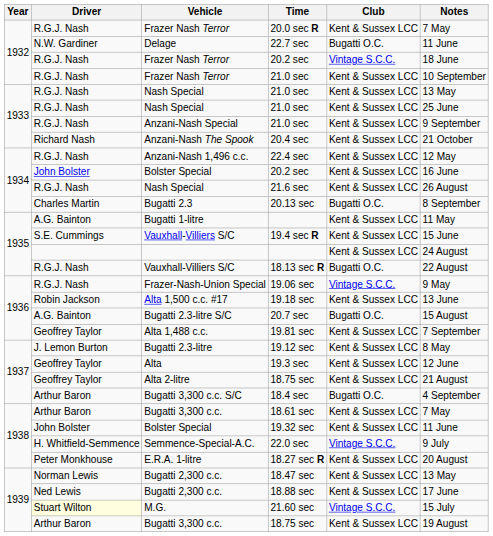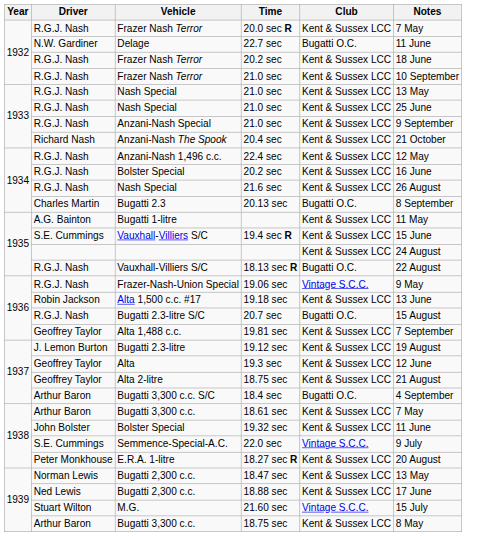 <table class="wikitable">
 <tr>
 <th width="*">Year</th>
 <th width="*">Driver</th>
 <th width="*">Vehicle</th>
 <th width="*">Time</th>
 <th width="*">Club</th>
 <th width="*">Notes</th>
 </tr>
 <tr>
 <td rowspan=4>1932</td>
 <td>R.G.J. Nash</td>
 <td>Frazer Nash <em>Terror</em></td>
 <td>20.0 sec <strong>R</strong></td>
 <td>Kent & Sussex LCC</td>
 <td> 7 May</td>
 </tr>
 <tr>
 <td>N.W. Gardiner</td>
 <td>Delage</td>
 <td>22.7 sec</td>
 <td>Bugatti O.C.</td>
 <td> 11 June</td>
 </tr>
 <tr>
 <td>R.G.J. Nash</td>
 <td>Frazer Nash <em>Terror</em></td>
 <td>20.2 sec</td>
-<td><a href='#'>Vintage S.C.C.</a></td>
+<td>Kent & Sussex LCC</td>
 <td> 18 June</td>
 </tr>
 <tr>
 <td>R.G.J. Nash</td>
 <td>Frazer Nash <em>Terror</em></td>
 <td>21.0 sec</td>
 <td>Kent & Sussex LCC</td>
 <td> 10 September</td>
 </tr>
 <tr>
 <td rowspan=4>1933</td>
 <td>R.G.J. Nash</td>
 <td>Nash Special</td>
 <td>21.0 sec</td>
 <td>Kent & Sussex LCC</td>
 <td> 13 May</td>
 </tr>
 <tr>
 <td>R.G.J. Nash</td>
 <td>Nash Special</td>
 <td>21.0 sec</td>
 <td>Kent & Sussex LCC</td>
 <td> 25 June</td>
 </tr>
 <tr>
 <td>R.G.J. Nash</td>
 <td>Anzani-Nash Special</td>
 <td>21.0 sec</td>
 <td>Kent & Sussex LCC</td>
 <td> 9 September</td>
 </tr>
 <tr>
 <td>Richard Nash</td>
 <td>Anzani-Nash <em>The Spook</em></td>
 <td>20.4 sec</td>
 <td>Kent & Sussex LCC</td>
 <td> 21 October</td>
 </tr>
 <tr>
 <td rowspan=4>1934</td>
 <td>R.G.J. Nash</td>
 <td>Anzani-Nash 1,496 c.c.</td>
 <td>22.4 sec</td>
 <td>Kent & Sussex LCC</td>
 <td> 12 May</td>
 </tr>
 <tr>
-<td><a href='#'>John Bolster</a></td>
+<td>R.G.J. Nash</td>
 <td>Bolster Special</td>
 <td>20.2 sec</td>
 <td>Kent & Sussex LCC</td>
 <td> 16 June</td>
 </tr>
 <tr>
 <td>R.G.J. Nash</td>
 <td>Nash Special</td>
 <td>21.6 sec</td>
 <td>Kent & Sussex LCC</td>
 <td> 26 August</td>
 </tr>
 <tr>
 <td>Charles Martin</td>
 <td>Bugatti 2.3</td>
 <td>20.13 sec</td>
 <td>Bugatti O.C.</td>
 <td> 8 September</td>
 </tr>
 <tr>
 <td rowspan=4>1935</td>
 <td>A.G. Bainton</td>
 <td>Bugatti 1-litre</td>
 <td></td>
 <td>Kent & Sussex LCC</td>
 <td> 11 May</td>
 </tr>
 <tr>
 <td>S.E. Cummings</td>
 <td><a href='#'>Vauxhall</a>-<a href='#'>Villiers</a> S/C</td>
 <td>19.4 sec <strong>R</strong></td>
 <td>Kent & Sussex LCC</td>
 <td> 15 June</td>
 </tr>
 <tr>
 <td></td>
 <td></td>
 <td></td>
 <td>Kent & Sussex LCC</td>
 <td>24 August</td>
 </tr>
 <tr>
 <td>R.G.J. Nash</td>
 <td>Vauxhall-Villiers S/C</td>
 <td>18.13 sec <strong>R</strong></td>
 <td>Bugatti O.C.</td>
 <td> 22 August</td>
 </tr>
 <tr>
 <td rowspan=4>1936</td>
 <td>R.G.J. Nash</td>
 <td>Frazer-Nash-Union Special</td>
 <td>19.06 sec</td>
 <td><a href='#'>Vintage S.C.C.</a></td>
 <td> 9 May</td>
 </tr>
 <tr>
 <td>Robin Jackson</td>
 <td><a href='#'>Alta</a> 1,500 c.c. #17</td>
 <td>19.18 sec</td>
 <td>Kent & Sussex LCC</td>
 <td> 13 June</td>
 </tr>
 <tr>
-<td>A.G. Bainton</td>
+<td>R.G.J. Nash</td>
 <td>Bugatti 2.3-litre S/C</td>
 <td>20.7 sec</td>
 <td>Bugatti O.C.</td>
 <td> 15 August</td>
 </tr>
 <tr>
 <td>Geoffrey Taylor</td>
 <td>Alta 1,488 c.c.</td>
 <td>19.81 sec</td>
 <td>Kent & Sussex LCC</td>
 <td> 7 September</td>
 </tr>
 <tr>
 <td rowspan=4>1937</td>
 <td>J. Lemon Burton</td>
 <td>Bugatti 2.3-litre</td>
 <td>19.12 sec</td>
 <td>Kent & Sussex LCC</td>
-<td> 8 May</td>
+<td> 19 August</td>
 </tr>
 <tr>
 <td>Geoffrey Taylor</td>
 <td>Alta</td>
 <td>19.3 sec</td>
 <td>Kent & Sussex LCC</td>
 <td> 12 June</td>
 </tr>
 <tr>
 <td>Geoffrey Taylor</td>
 <td>Alta 2-litre</td>
 <td>18.75 sec</td>
 <td>Kent & Sussex LCC</td>
 <td> 21 August</td>
 </tr>
 <tr>
 <td>Arthur Baron</td>
 <td>Bugatti 3,300 c.c. S/C</td>
 <td>18.4 sec</td>
 <td>Bugatti O.C.</td>
 <td> 4 September</td>
 </tr>
 <tr>
 <td rowspan=4>1938</td>
 <td>Arthur Baron</td>
 <td>Bugatti 3,300 c.c.</td>
 <td>18.61 sec</td>
 <td>Kent & Sussex LCC</td>
 <td> 7 May</td>
 </tr>
 <tr>
 <td>John Bolster</td>
 <td>Bolster Special</td>
 <td>19.32 sec</td>
 <td>Kent & Sussex LCC</td>
 <td> 11 June</td>
 </tr>
 <tr>
-<td>H. Whitfield-Semmence</td>
+<td>S.E. Cummings</td>
 <td>Semmence-Special-A.C.</td>
 <td>22.0 sec</td>
 <td><a href='#'>Vintage S.C.C.</a></td>
 <td> 9 July</td>
 </tr>
 <tr>
 <td>Peter Monkhouse</td>
 <td>E.R.A. 1-litre</td>
 <td>18.27 sec <strong>R</strong></td>
 <td>Kent & Sussex LCC</td>
 <td> 20 August</td>
 </tr>
 <tr>
 <td rowspan=4>1939</td>
 <td>Norman Lewis</td>
 <td>Bugatti 2,300 c.c.</td>
 <td>18.47 sec</td>
 <td>Kent & Sussex LCC</td>
 <td> 13 May</td>
 </tr>
 <tr>
 <td>Ned Lewis</td>
 <td>Bugatti 2,300 c.c.</td>
 <td>18.88 sec</td>
 <td>Kent & Sussex LCC</td>
 <td> 17 June</td>
 </tr>
 <tr>
-<td style="background: lightyellow;">Stuart Wilton</td>
+<td>Stuart Wilton</td>
 <td>M.G.</td>
 <td>21.60 sec</td>
 <td><a href='#'>Vintage S.C.C.</a></td>
 <td> 15 July</td>
 </tr>
 <tr>
 <td>Arthur Baron</td>
 <td>Bugatti 3,300 c.c.</td>
 <td>18.75 sec</td>
 <td>Kent & Sussex LCC</td>
-<td> 19 August</td>
+<td> 8 May</td>
 </tr>
 </table>
